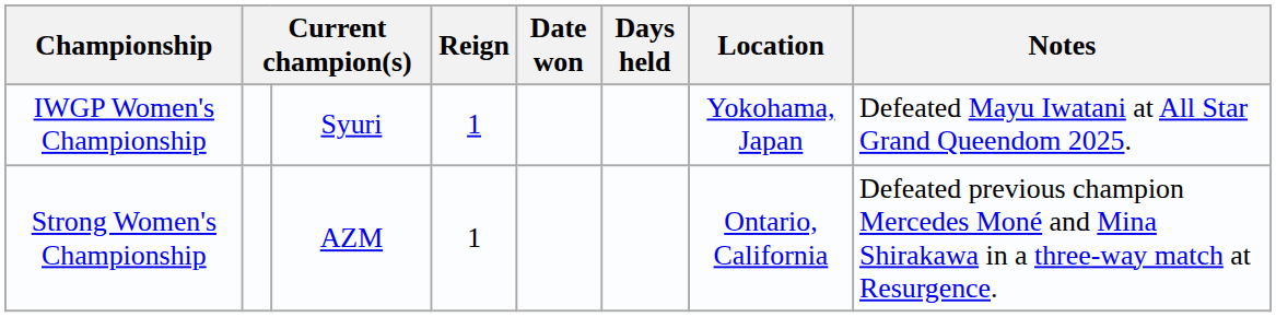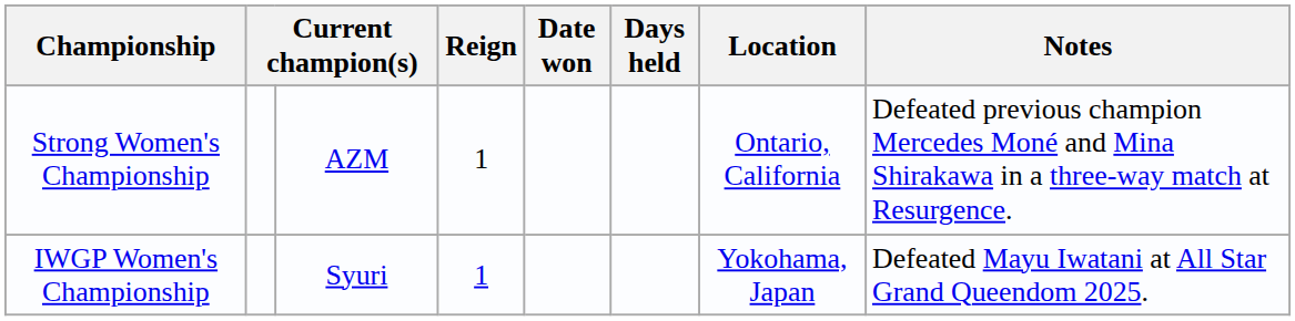 <table class="wikitable" style="text-align:center; background:#fcfdff; font-size:85%;">
 <tr>
 <th>Championship</th>
 <th colspan=2>Current champion(s)</th>
 <th>Reign</th>
 <th>Date won</th>
 <th>Days held</th>
 <th>Location</th>
 <th>Notes</th>
 </tr>
 <tr>
+<td align=center><a href='#'>Strong Women's Championship</a></td>
+<td align=center></td>
+<td align=center><a href='#'>AZM</a></td>
+<td align=center>1</td>
+<td align=center></td>
+<td align=center></td>
+<td align=center><a href='#'>Ontario, California</a></td>
+<td align=left>Defeated previous champion <a href='#'>Mercedes Moné</a> and <a href='#'>Mina Shirakawa</a> in a <a href='#'>three-way match</a> at <a href='#'>Resurgence</a>.</td>
+</tr>
+<tr>
 <td align=center><a href='#'>IWGP Women's Championship</a></td>
 <td align=center></td>
 <td align=center><a href='#'>Syuri</a></td>
 <td align=center><a href='#'>1</a></td>
 <td align=center></td>
 <td align=center></td>
 <td align=center><a href='#'>Yokohama, Japan</a></td>
 <td align=left>Defeated <a href='#'>Mayu Iwatani</a> at <a href='#'>All Star Grand Queendom 2025</a>.</td>
 </tr>
-<tr>
-<td align=center><a href='#'>Strong Women's Championship</a></td>
-<td align=center></td>
-<td align=center><a href='#'>AZM</a></td>
-<td align=center>1</td>
-<td align=center></td>
-<td align=center></td>
-<td align=center><a href='#'>Ontario, California</a></td>
-<td align=left>Defeated previous champion <a href='#'>Mercedes Moné</a> and <a href='#'>Mina Shirakawa</a> in a <a href='#'>three-way match</a> at <a href='#'>Resurgence</a>.</td>
-</tr>
 </table>
